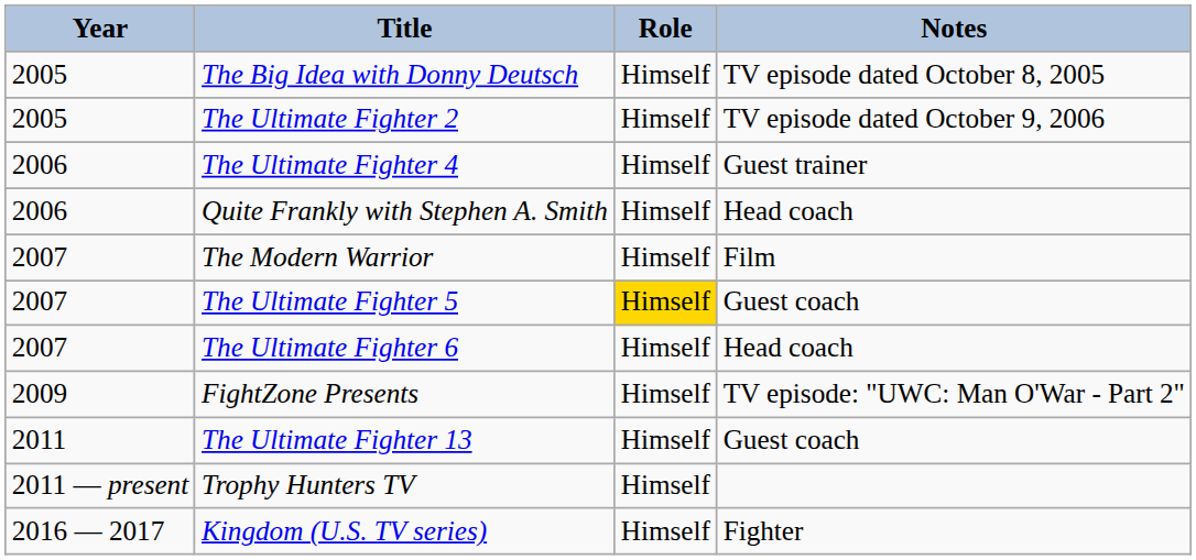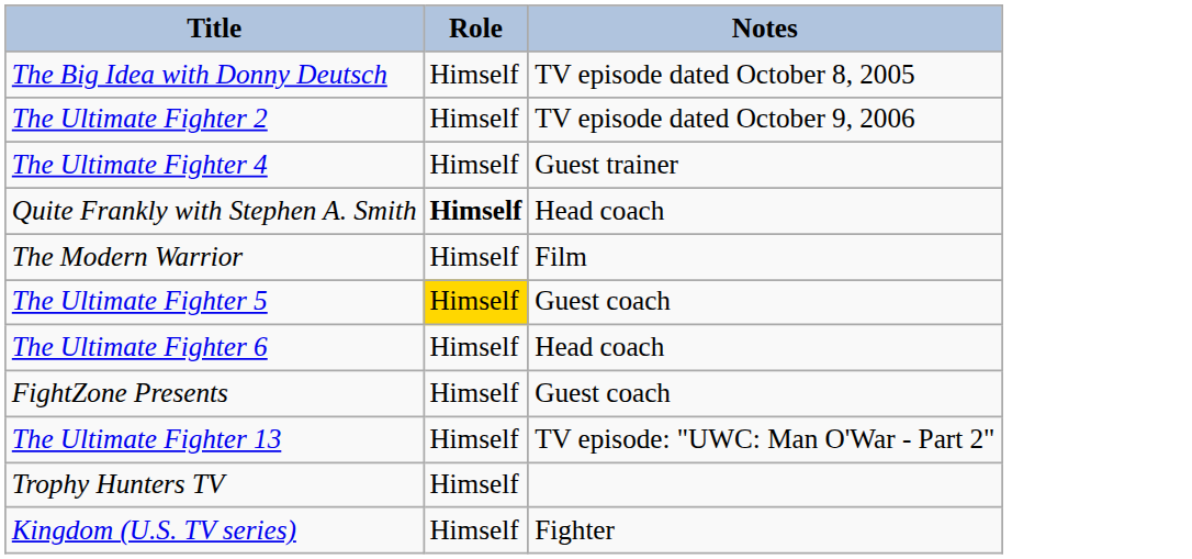 <table class="wikitable" style="font-size:90%">
 <tr style="text-align:center;">
-<th style="background:#B0C4DE;">Year</th>
 <th style="background:#B0C4DE;">Title</th>
 <th style="background:#B0C4DE;">Role</th>
 <th style="background:#B0C4DE;">Notes</th>
 </tr>
 <tr>
-<td>2005</td>
 <td><em><a href='#'>The Big Idea with Donny Deutsch</a></em></td>
 <td>Himself</td>
 <td>TV episode dated October 8, 2005</td>
 </tr>
 <tr>
-<td>2005</td>
 <td><em><a href='#'>The Ultimate Fighter 2</a></em></td>
 <td>Himself</td>
 <td>TV episode dated October 9, 2006</td>
 </tr>
 <tr>
-<td>2006</td>
 <td><em><a href='#'>The Ultimate Fighter 4</a></em></td>
 <td>Himself</td>
 <td>Guest trainer</td>
 </tr>
 <tr>
-<td>2006</td>
 <td><em>Quite Frankly with Stephen A. Smith</em></td>
-<td>Himself</td>
+<td><strong>Himself</strong></td>
 <td>Head coach</td>
 </tr>
 <tr>
-<td>2007</td>
 <td><em>The Modern Warrior</em></td>
 <td>Himself</td>
 <td>Film</td>
 </tr>
 <tr>
-<td>2007</td>
 <td><em><a href='#'>The Ultimate Fighter 5</a></em></td>
 <td style="background: gold;">Himself</td>
 <td>Guest coach</td>
 </tr>
 <tr>
-<td>2007</td>
 <td><em><a href='#'>The Ultimate Fighter 6</a></em></td>
 <td>Himself</td>
 <td>Head coach</td>
 </tr>
 <tr>
-<td>2009</td>
 <td><em>FightZone Presents</em></td>
+<td>Himself</td>
+<td>Guest coach</td>
+</tr>
+<tr>
+<td><em><a href='#'>The Ultimate Fighter 13</a></em></td>
 <td>Himself</td>
 <td>TV episode: "UWC: Man O'War - Part 2"</td>
 </tr>
 <tr>
-<td>2011</td>
-<td><em><a href='#'>The Ultimate Fighter 13</a></em></td>
-<td>Himself</td>
-<td>Guest coach</td>
-</tr>
-<tr>
-<td>2011 — <em>present</em></td>
 <td><em>Trophy Hunters TV</em></td>
 <td>Himself</td>
 <td></td>
 </tr>
 <tr>
-<td>2016 — 2017</td>
 <td><em><a href='#'>Kingdom (U.S. TV series)</a></em></td>
 <td>Himself</td>
 <td>Fighter</td>
 </tr>
 </table>
